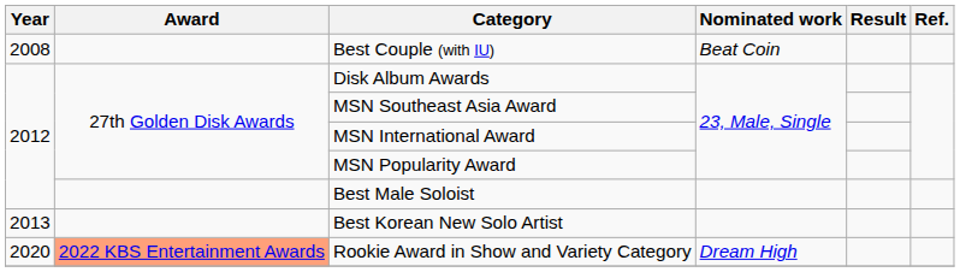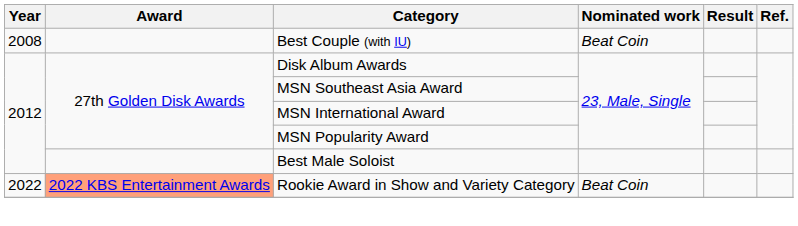 <table class="wikitable">
 <tr>
 <th>Year</th>
 <th>Award</th>
 <th>Category</th>
 <th>Nominated work</th>
 <th>Result</th>
 <th>Ref.</th>
 </tr>
 <tr>
 <td>2008</td>
 <td></td>
 <td>Best Couple <small>(with <a href='#'>IU</a>)</small></td>
 <td><em>Beat Coin</em></td>
 <td></td>
 <td></td>
 </tr>
 <tr>
 <td rowspan="5">2012</td>
 <td rowspan="4" style="text-align:center;">27th <a href='#'>Golden Disk Awards</a></td>
 <td>Disk Album Awards</td>
 <td rowspan="4"><em><a href='#'>23, Male, Single</a></em></td>
 <td></td>
 <td rowspan="4"></td>
 </tr>
 <tr>
 <td>MSN Southeast Asia Award</td>
 <td></td>
 </tr>
 <tr>
 <td>MSN International Award</td>
 <td></td>
 </tr>
 <tr>
 <td>MSN Popularity Award</td>
 <td></td>
 </tr>
 <tr>
 <td></td>
 <td>Best Male Soloist</td>
 <td></td>
 <td></td>
 <td></td>
 </tr>
 <tr>
-<td>2013</td>
-<td></td>
-<td>Best Korean New Solo Artist</td>
-<td></td>
-<td></td>
-<td></td>
-</tr>
-<tr>
-<td>2020</td>
+<td>2022</td>
 <td style="background: lightsalmon;"><a href='#'>2022 KBS Entertainment Awards</a></td>
 <td>Rookie Award in Show and Variety Category</td>
-<td><em><a href='#'>Dream High</a></em></td>
+<td><em>Beat Coin</em></td>
 <td></td>
 <td style="text-align:center"></td>
 </tr>
 <tr>
 </tr>
 </table>
